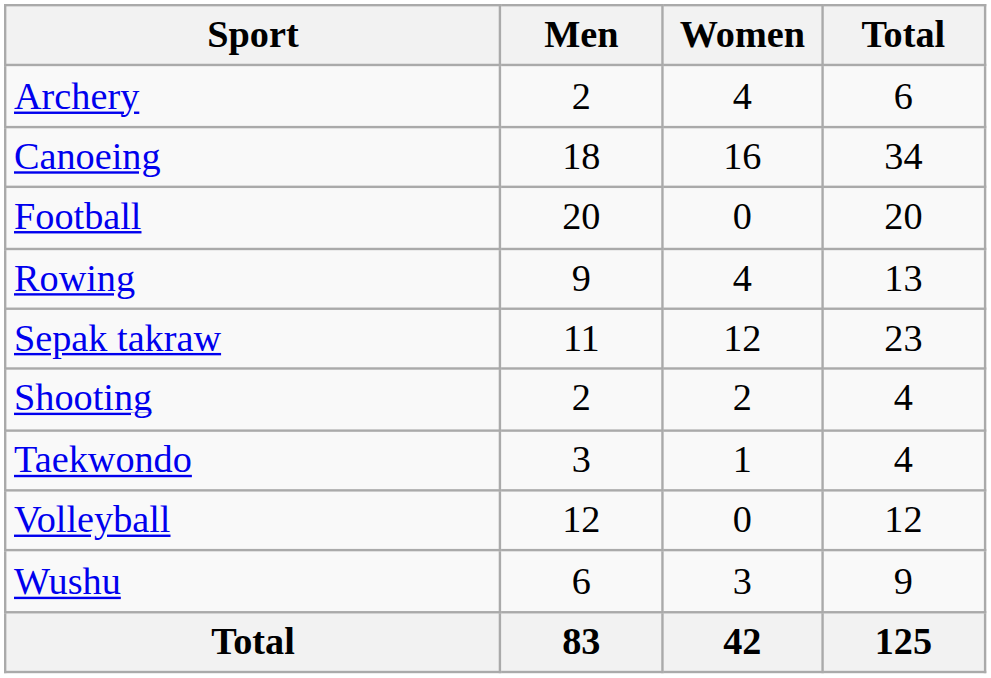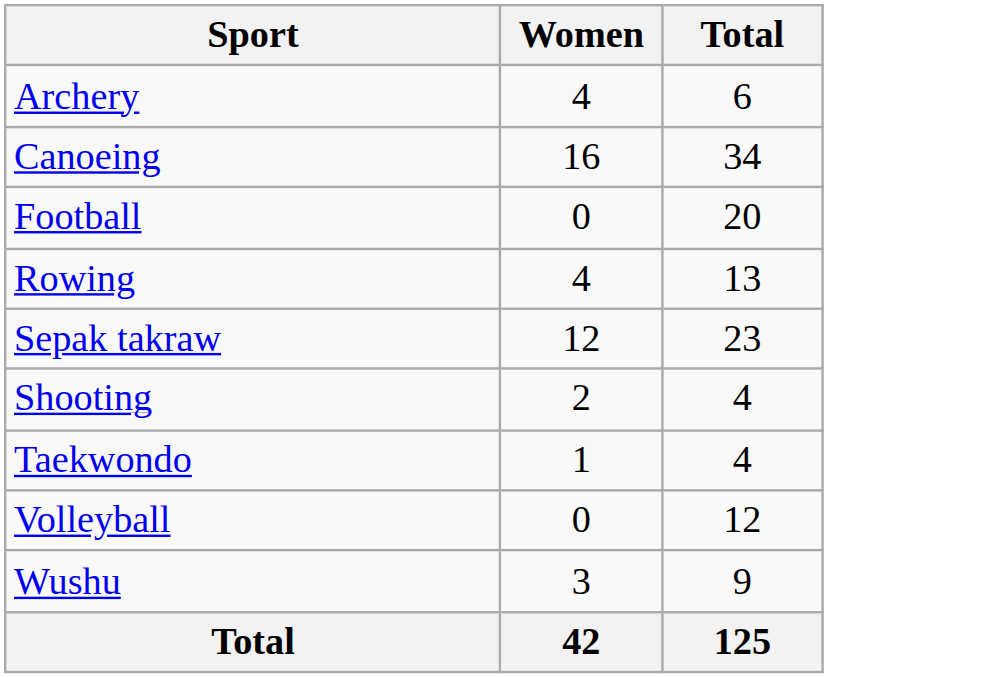 <table class="wikitable" style="text-align:center;">
 <tr>
 <th width=200>Sport</th>
-<th width=60>Men</th>
 <th width=60>Women</th>
 <th width=60>Total</th>
 </tr>
 <tr>
 <td align=left><a href='#'>Archery</a></td>
-<td>2</td>
 <td>4</td>
 <td>6</td>
 </tr>
 <tr>
 <td align=left><a href='#'>Canoeing</a></td>
-<td>18</td>
 <td>16</td>
 <td>34</td>
 </tr>
 <tr>
 <td align=left><a href='#'>Football</a></td>
-<td>20</td>
 <td>0</td>
 <td>20</td>
 </tr>
 <tr>
 <td align=left><a href='#'>Rowing</a></td>
-<td>9</td>
 <td>4</td>
 <td>13</td>
 </tr>
 <tr>
 <td align=left><a href='#'>Sepak takraw</a></td>
-<td>11</td>
 <td>12</td>
 <td>23</td>
 </tr>
 <tr>
 <td align=left><a href='#'>Shooting</a></td>
 <td>2</td>
-<td>2</td>
 <td>4</td>
 </tr>
 <tr>
 <td align=left><a href='#'>Taekwondo</a></td>
-<td>3</td>
 <td>1</td>
 <td>4</td>
 </tr>
 <tr>
 <td align=left><a href='#'>Volleyball</a></td>
-<td>12</td>
 <td>0</td>
 <td>12</td>
 </tr>
 <tr>
 <td align=left><a href='#'>Wushu</a></td>
-<td>6</td>
 <td>3</td>
 <td>9</td>
 </tr>
 <tr>
 <th>Total</th>
-<th>83</th>
 <th>42</th>
 <th>125</th>
 </tr>
 </table>
